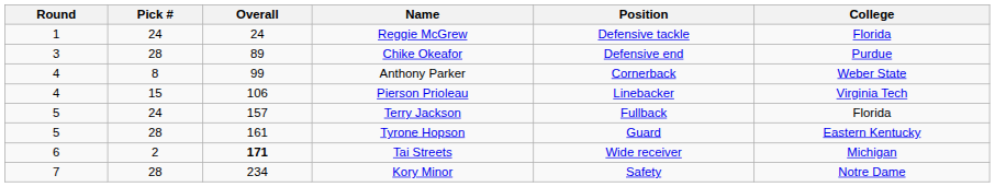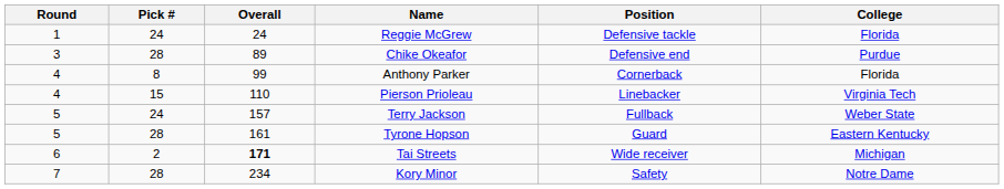 <table class="wikitable sortable sortable" style="width: 100%; text-align:center">
 <tr>
 <th>Round</th>
 <th>Pick #</th>
 <th>Overall</th>
 <th>Name</th>
 <th>Position</th>
 <th>College</th>
 </tr>
 <tr>
 <td>1</td>
 <td>24</td>
 <td>24</td>
 <td><a href='#'>Reggie McGrew</a></td>
 <td><a href='#'>Defensive tackle</a></td>
 <td><a href='#'>Florida</a></td>
 </tr>
 <tr>
 <td>3</td>
 <td>28</td>
 <td>89</td>
 <td><a href='#'>Chike Okeafor</a></td>
 <td><a href='#'>Defensive end</a></td>
 <td><a href='#'>Purdue</a></td>
 </tr>
 <tr>
 <td>4</td>
 <td>8</td>
 <td>99</td>
 <td>Anthony Parker</td>
 <td><a href='#'>Cornerback</a></td>
-<td><a href='#'>Weber State</a></td>
+<td>Florida</td>
 </tr>
 <tr>
 <td>4</td>
 <td>15</td>
-<td>106</td>
+<td>110</td>
 <td><a href='#'>Pierson Prioleau</a></td>
 <td><a href='#'>Linebacker</a></td>
 <td><a href='#'>Virginia Tech</a></td>
 </tr>
 <tr>
 <td>5</td>
 <td>24</td>
 <td>157</td>
 <td><a href='#'>Terry Jackson</a></td>
 <td><a href='#'>Fullback</a></td>
-<td>Florida</td>
+<td><a href='#'>Weber State</a></td>
 </tr>
 <tr>
 <td>5</td>
 <td>28</td>
 <td>161</td>
 <td><a href='#'>Tyrone Hopson</a></td>
 <td><a href='#'>Guard</a></td>
 <td><a href='#'>Eastern Kentucky</a></td>
 </tr>
 <tr>
 <td>6</td>
 <td>2</td>
 <td><strong>171</strong></td>
 <td><a href='#'>Tai Streets</a></td>
 <td><a href='#'>Wide receiver</a></td>
 <td><a href='#'>Michigan</a></td>
 </tr>
 <tr>
 <td>7</td>
 <td>28</td>
 <td>234</td>
 <td><a href='#'>Kory Minor</a></td>
 <td><a href='#'>Safety</a></td>
 <td><a href='#'>Notre Dame</a></td>
 </tr>
 </table>
